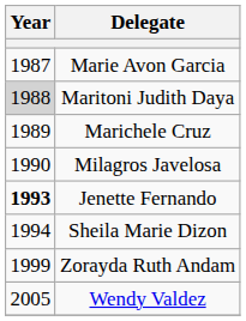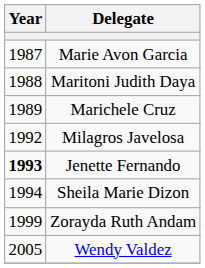 <table class="wikitable" style="text-align:center; font-size: 95%;">
 <tr>
 <th>Year</th>
 <th>Delegate</th>
 </tr>
 <tr>
 <th colspan="2"></th>
 </tr>
 <tr>
 <td>1987</td>
 <td>Marie Avon Garcia</td>
 </tr>
 <tr>
-<td style="background: lightgrey;">1988</td>
+<td>1988</td>
 <td>Maritoni Judith Daya</td>
 </tr>
 <tr>
 <td>1989</td>
 <td>Marichele Cruz</td>
 </tr>
 <tr>
-<td>1990</td>
+<td>1992</td>
 <td>Milagros Javelosa</td>
 </tr>
 <tr>
 <td><strong>1993</strong></td>
 <td>Jenette Fernando</td>
 </tr>
 <tr>
 <td>1994</td>
 <td>Sheila Marie Dizon</td>
 </tr>
 <tr>
 <td>1999</td>
 <td>Zorayda Ruth Andam</td>
 </tr>
 <tr>
 <td>2005</td>
 <td><a href='#'>Wendy Valdez</a></td>
 </tr>
 <tr>
 </tr>
 </table>
